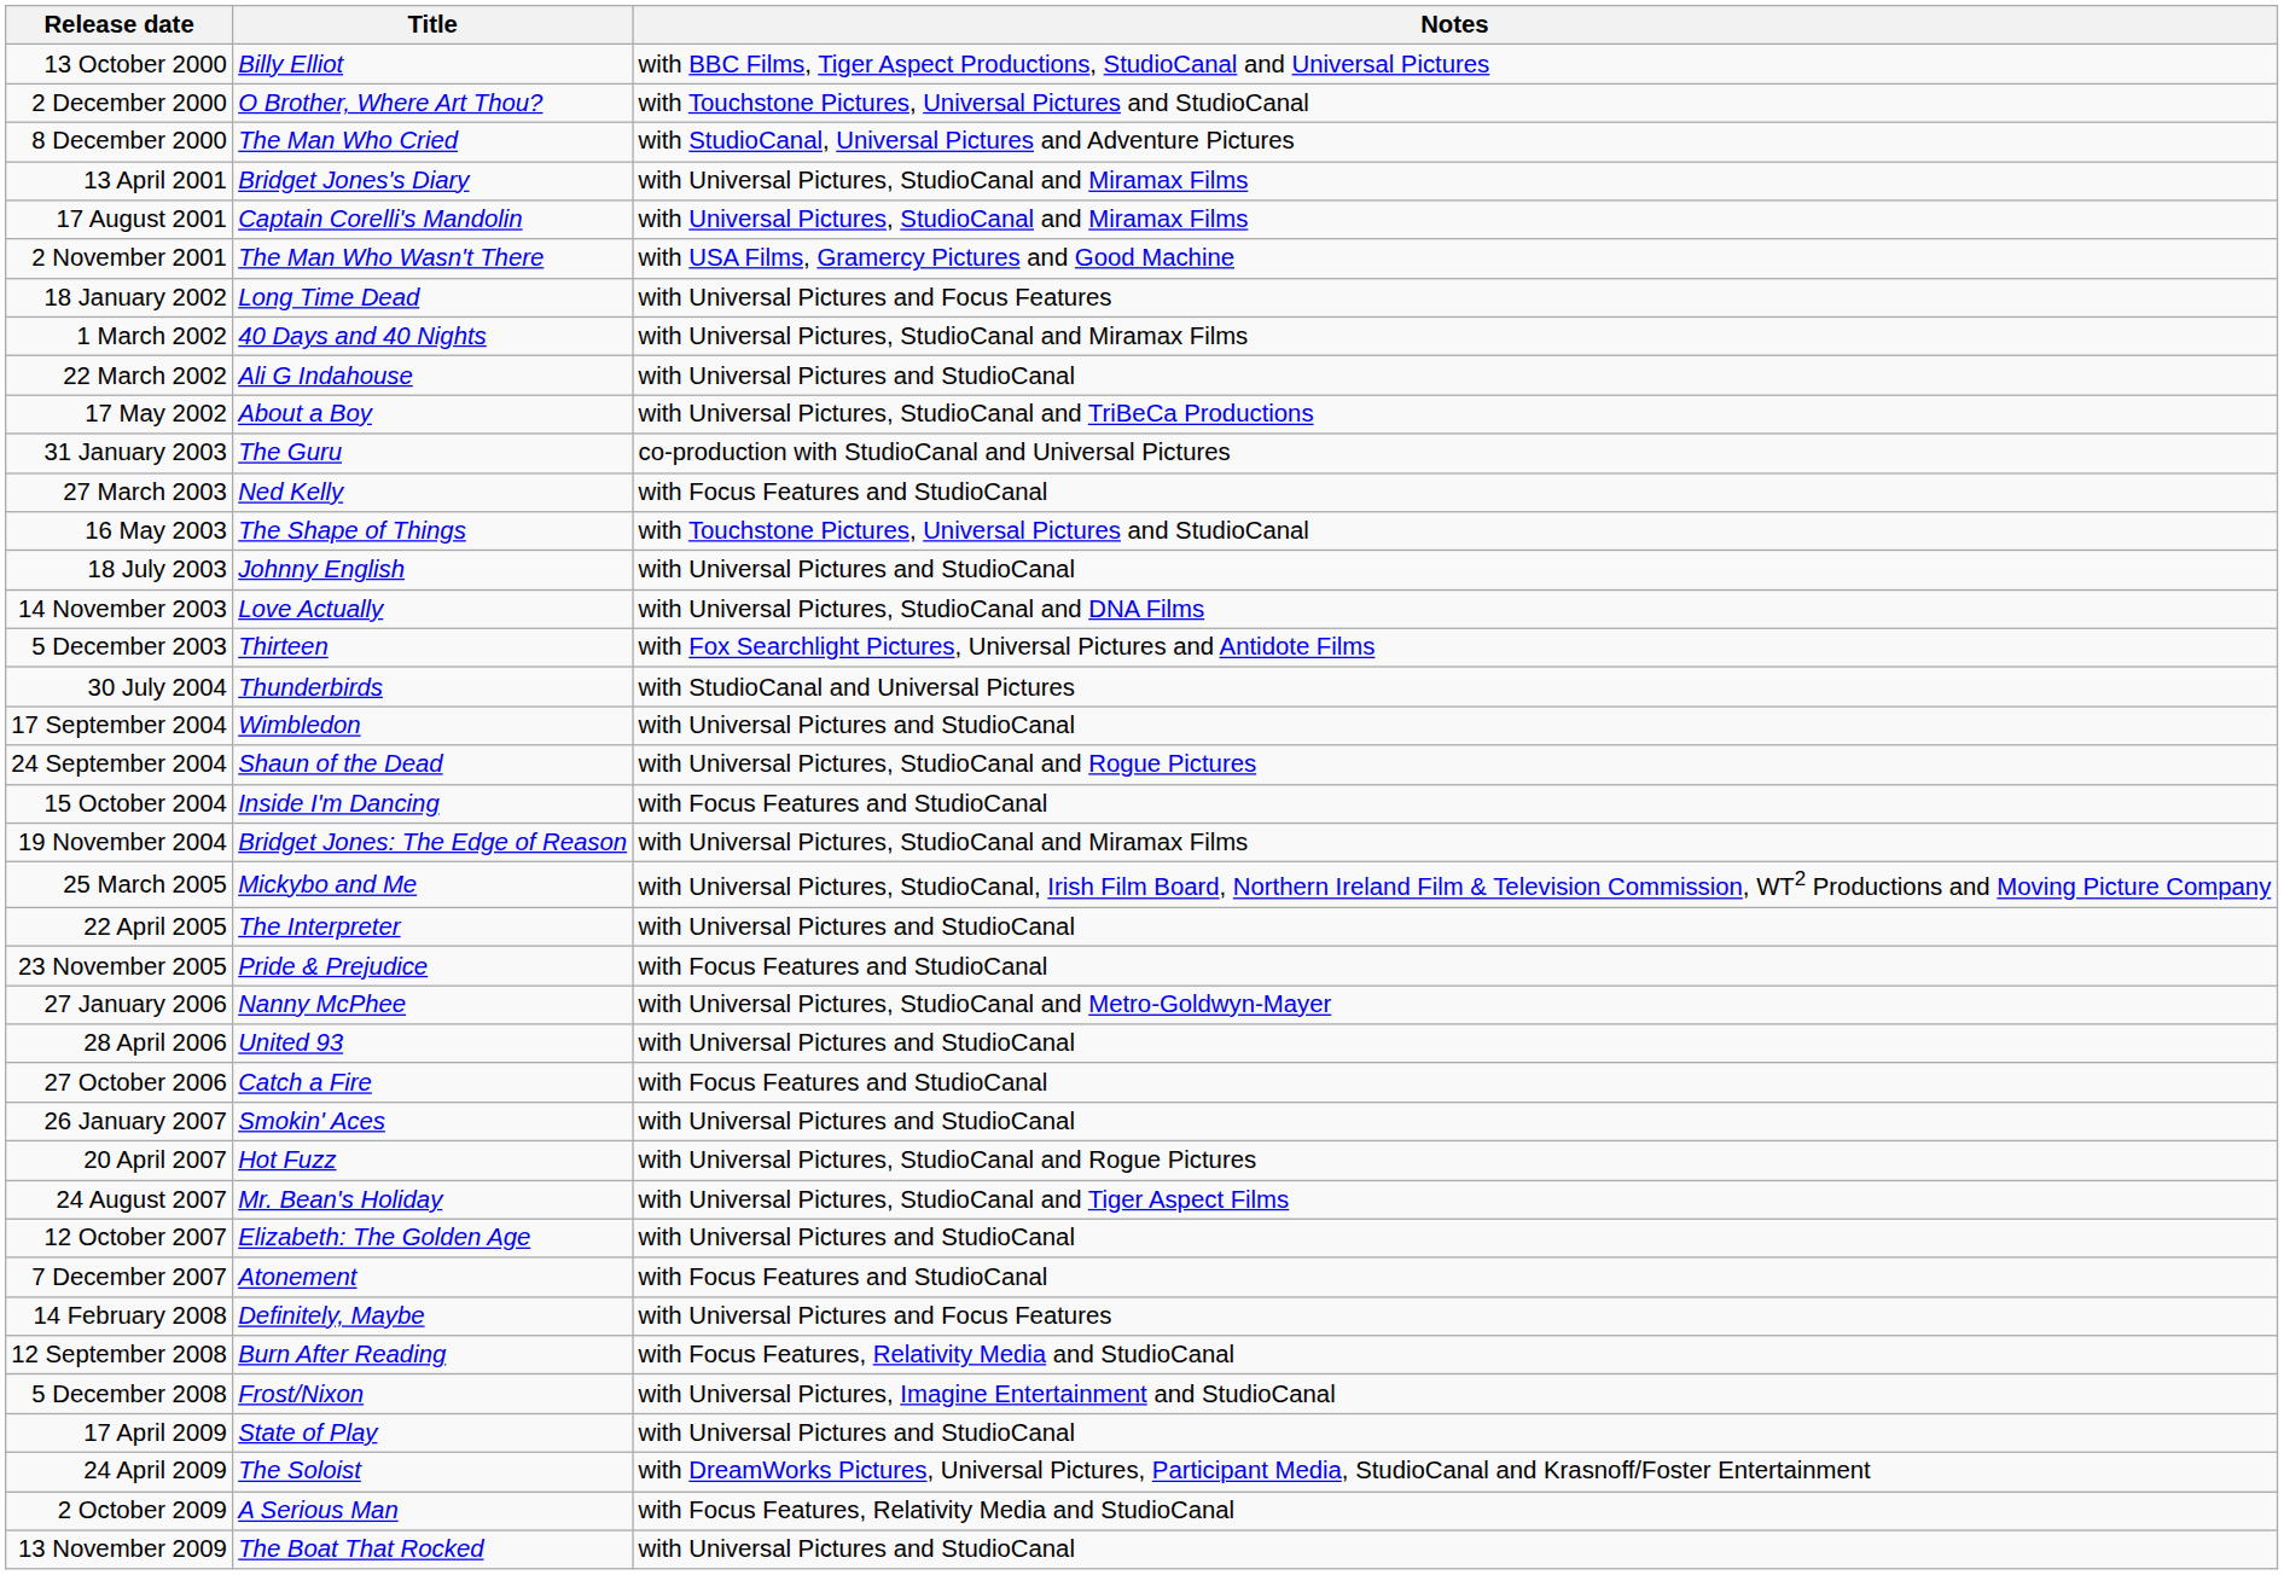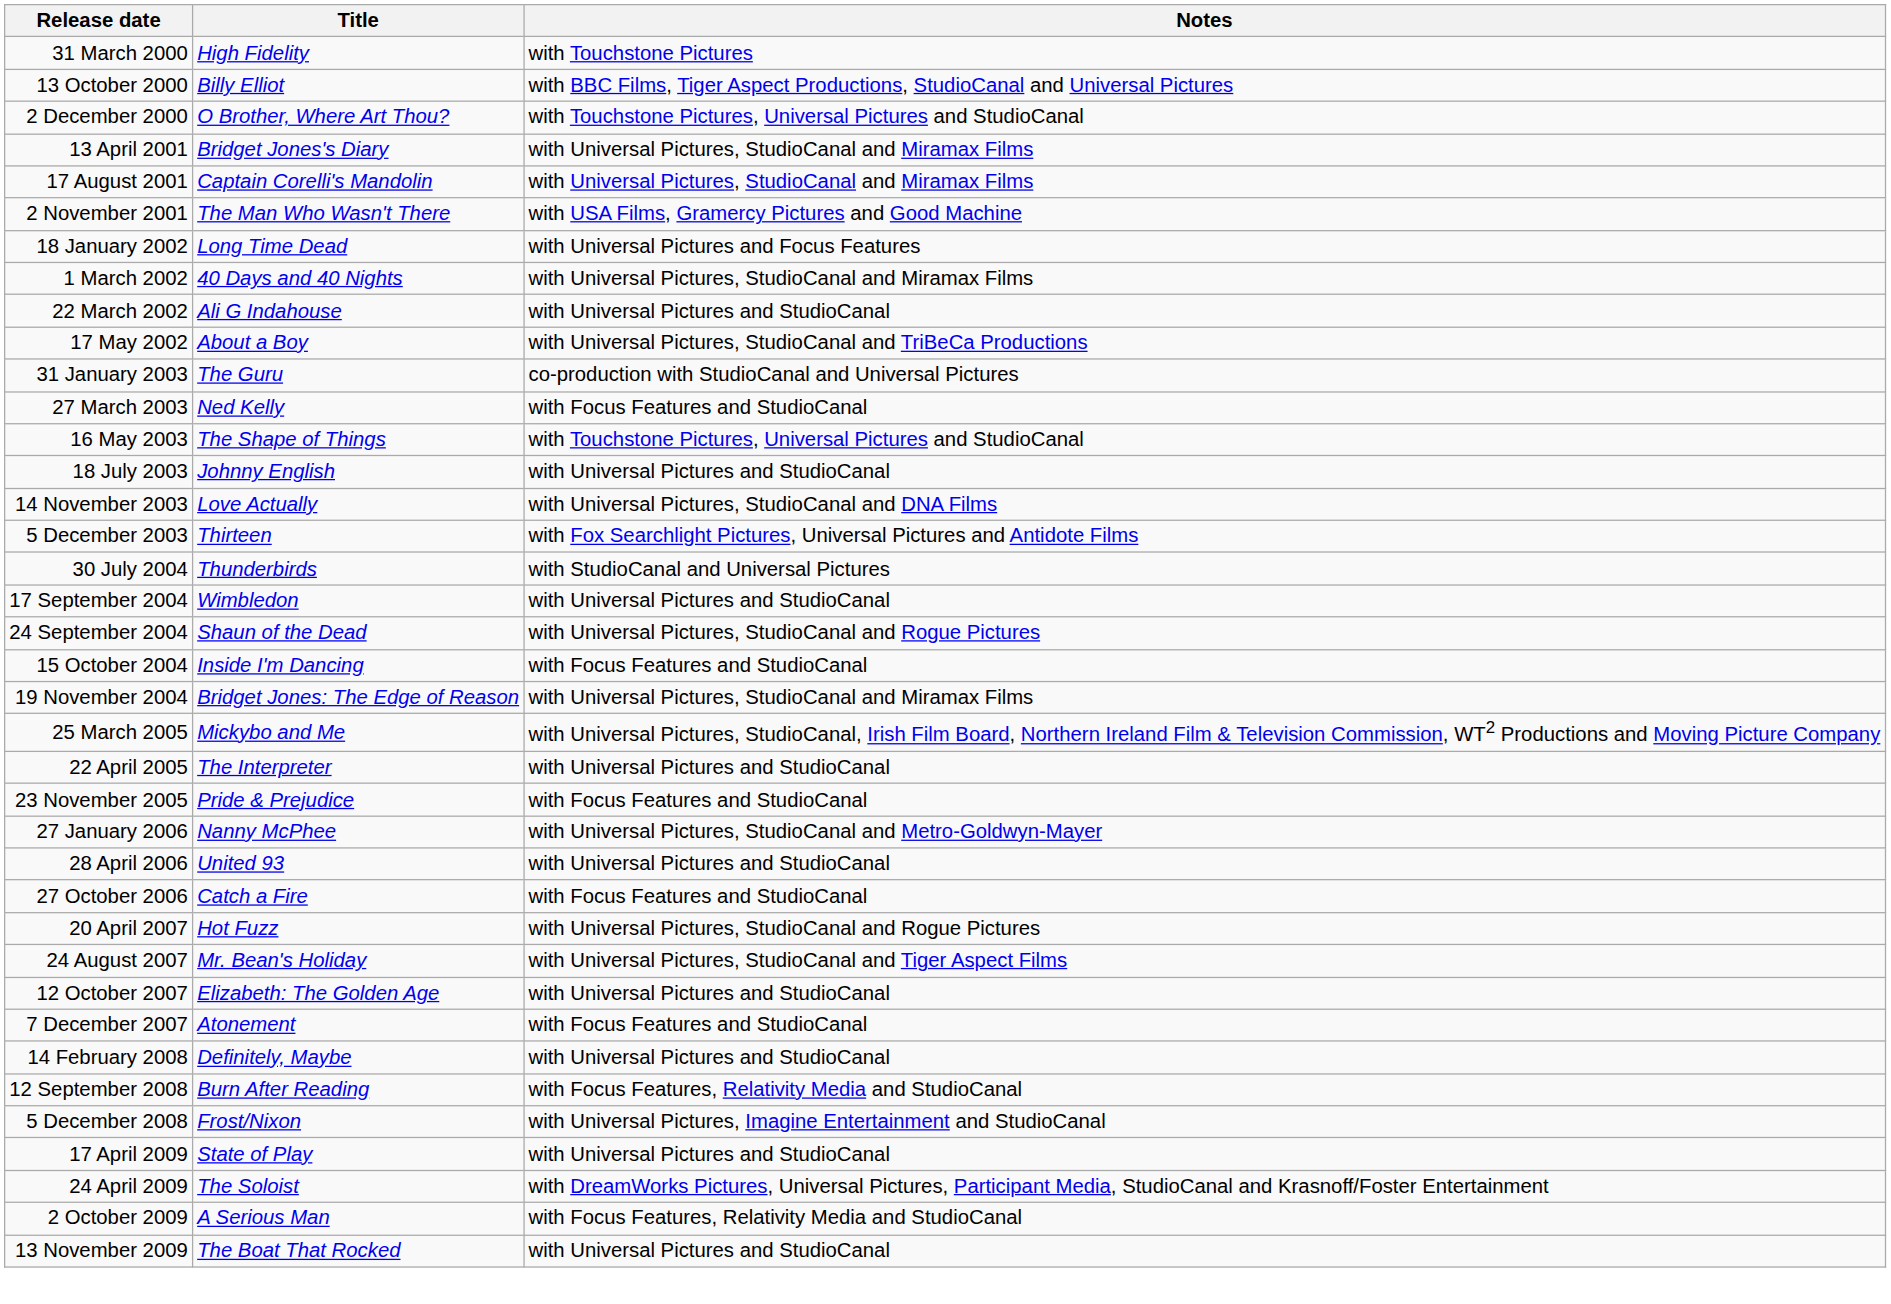 <table class="wikitable sortable">
 <tr>
 <th>Release date</th>
 <th>Title</th>
 <th>Notes</th>
+</tr>
+<tr>
+<td align=right>31 March 2000</td>
+<td><em><a href='#'>High Fidelity</a></em></td>
+<td>with <a href='#'>Touchstone Pictures</a></td>
 </tr>
 <tr>
 <td align=right>13 October 2000</td>
 <td><em><a href='#'>Billy Elliot</a></em></td>
 <td>with <a href='#'>BBC Films</a>, <a href='#'>Tiger Aspect Productions</a>, <a href='#'>StudioCanal</a> and <a href='#'>Universal Pictures</a></td>
 </tr>
 <tr>
 <td align=right>2 December 2000</td>
 <td><em><a href='#'>O Brother, Where Art Thou?</a></em></td>
 <td>with <a href='#'>Touchstone Pictures</a>, <a href='#'>Universal Pictures</a> and StudioCanal</td>
-</tr>
-<tr>
-<td align=right>8 December 2000</td>
-<td><em><a href='#'>The Man Who Cried</a></em></td>
-<td>with <a href='#'>StudioCanal</a>, <a href='#'>Universal Pictures</a>  and Adventure Pictures</td>
 </tr>
 <tr>
 <td align=right>13 April 2001</td>
 <td><em><a href='#'>Bridget Jones's Diary</a></em></td>
 <td>with Universal Pictures, StudioCanal and <a href='#'>Miramax Films</a></td>
 </tr>
 <tr>
 <td align=right>17 August 2001</td>
 <td><em><a href='#'>Captain Corelli's Mandolin</a></em></td>
 <td>with <a href='#'>Universal Pictures</a>, <a href='#'>StudioCanal</a> and <a href='#'>Miramax Films</a></td>
 </tr>
 <tr>
 <td align=right>2 November 2001</td>
 <td><em><a href='#'>The Man Who Wasn't There</a></em></td>
 <td>with <a href='#'>USA Films</a>, <a href='#'>Gramercy Pictures</a> and <a href='#'>Good Machine</a></td>
 </tr>
 <tr>
 <td align=right>18 January 2002</td>
 <td><em><a href='#'>Long Time Dead</a></em></td>
 <td>with Universal Pictures and Focus Features</td>
 </tr>
 <tr>
 <td align=right>1 March 2002</td>
 <td><em><a href='#'>40 Days and 40 Nights</a></em></td>
 <td>with Universal Pictures, StudioCanal and Miramax Films</td>
 </tr>
 <tr>
 <td align=right>22 March 2002</td>
 <td><em><a href='#'>Ali G Indahouse</a></em></td>
 <td>with Universal Pictures and StudioCanal</td>
 </tr>
 <tr>
 <td align=right>17 May 2002</td>
 <td><em><a href='#'>About a Boy</a></em></td>
 <td>with Universal Pictures, StudioCanal and <a href='#'>TriBeCa Productions</a></td>
 </tr>
 <tr>
 <td align=right>31 January 2003</td>
 <td><em><a href='#'>The Guru</a></em></td>
 <td>co-production with StudioCanal and Universal Pictures</td>
 </tr>
 <tr>
 <td align=right>27 March 2003</td>
 <td><em><a href='#'>Ned Kelly</a></em></td>
 <td>with Focus Features and StudioCanal</td>
 </tr>
 <tr>
 <td align=right>16 May 2003</td>
 <td><em><a href='#'>The Shape of Things</a></em></td>
 <td>with <a href='#'>Touchstone Pictures</a>, <a href='#'>Universal Pictures</a> and StudioCanal</td>
 </tr>
 <tr>
 <td align=right>18 July 2003</td>
 <td><em><a href='#'>Johnny English</a></em></td>
 <td>with Universal Pictures and StudioCanal</td>
 </tr>
 <tr>
 <td align=right>14 November 2003</td>
 <td><em><a href='#'>Love Actually</a></em></td>
 <td>with Universal Pictures, StudioCanal and <a href='#'>DNA Films</a></td>
 </tr>
 <tr>
 <td align=right>5 December 2003</td>
 <td><em><a href='#'>Thirteen</a></em></td>
 <td>with <a href='#'>Fox Searchlight Pictures</a>, Universal Pictures and <a href='#'>Antidote Films</a></td>
 </tr>
 <tr>
 <td align=right>30 July 2004</td>
 <td><em><a href='#'>Thunderbirds</a></em></td>
 <td>with StudioCanal and Universal Pictures</td>
 </tr>
 <tr>
 <td align=right>17 September 2004</td>
 <td><em><a href='#'>Wimbledon</a></em></td>
 <td>with Universal Pictures and StudioCanal</td>
 </tr>
 <tr>
 <td align=right>24 September 2004</td>
 <td><em><a href='#'>Shaun of the Dead</a></em></td>
 <td>with Universal Pictures, StudioCanal and <a href='#'>Rogue Pictures</a></td>
 </tr>
 <tr>
 <td align=right>15 October 2004</td>
 <td><em><a href='#'>Inside I'm Dancing</a></em></td>
 <td>with Focus Features and StudioCanal</td>
 </tr>
 <tr>
 <td align=right>19 November 2004</td>
 <td><em><a href='#'>Bridget Jones: The Edge of Reason</a></em></td>
 <td>with Universal Pictures, StudioCanal and Miramax Films</td>
 </tr>
 <tr>
 <td align=right>25 March 2005</td>
 <td><em><a href='#'>Mickybo and Me</a></em></td>
 <td>with Universal Pictures, StudioCanal, <a href='#'>Irish Film Board</a>, <a href='#'>Northern Ireland Film & Television Commission</a>, WT<sup>2</sup> Productions and <a href='#'>Moving Picture Company</a></td>
 </tr>
 <tr>
 <td align=right>22 April 2005</td>
 <td><em><a href='#'>The Interpreter</a></em></td>
 <td>with Universal Pictures and StudioCanal</td>
 </tr>
 <tr>
 <td align=right>23 November 2005</td>
 <td><em><a href='#'>Pride & Prejudice</a></em></td>
 <td>with Focus Features and StudioCanal</td>
 </tr>
 <tr>
 <td align=right>27 January 2006</td>
 <td><em><a href='#'>Nanny McPhee</a></em></td>
 <td>with Universal Pictures, StudioCanal and <a href='#'>Metro-Goldwyn-Mayer</a></td>
 </tr>
 <tr>
 <td align=right>28 April 2006</td>
 <td><em><a href='#'>United 93</a></em></td>
 <td>with Universal Pictures and StudioCanal</td>
 </tr>
 <tr>
 <td align=right>27 October 2006</td>
 <td><em><a href='#'>Catch a Fire</a></em></td>
 <td>with Focus Features and StudioCanal</td>
 </tr>
 <tr>
-<td align=right>26 January 2007</td>
-<td><em><a href='#'>Smokin' Aces</a></em></td>
-<td>with Universal Pictures and StudioCanal</td>
-</tr>
-<tr>
 <td align=right>20 April 2007</td>
 <td><em><a href='#'>Hot Fuzz</a></em></td>
 <td>with Universal Pictures, StudioCanal and Rogue Pictures</td>
 </tr>
 <tr>
 <td align=right>24 August 2007</td>
 <td><em><a href='#'>Mr. Bean's Holiday</a></em></td>
 <td>with Universal Pictures, StudioCanal and <a href='#'>Tiger Aspect Films</a></td>
 </tr>
 <tr>
 <td align=right>12 October 2007</td>
 <td><em><a href='#'>Elizabeth: The Golden Age</a></em></td>
 <td>with Universal Pictures and StudioCanal</td>
 </tr>
 <tr>
 <td align=right>7 December 2007</td>
 <td><em><a href='#'>Atonement</a></em></td>
 <td>with Focus Features and StudioCanal</td>
 </tr>
 <tr>
 <td align=right>14 February 2008</td>
 <td><em><a href='#'>Definitely, Maybe</a></em></td>
-<td>with Universal Pictures and Focus Features</td>
+<td>with Universal Pictures and StudioCanal</td>
 </tr>
 <tr>
 <td align=right>12 September 2008</td>
 <td><em><a href='#'>Burn After Reading</a></em></td>
 <td>with Focus Features, <a href='#'>Relativity Media</a> and StudioCanal</td>
 </tr>
 <tr>
 <td align=right>5 December 2008</td>
 <td><em><a href='#'>Frost/Nixon</a></em></td>
 <td>with Universal Pictures, <a href='#'>Imagine Entertainment</a> and StudioCanal</td>
 </tr>
 <tr>
 <td align=right>17 April 2009</td>
 <td><em><a href='#'>State of Play</a></em></td>
 <td>with Universal Pictures and StudioCanal</td>
 </tr>
 <tr>
 <td align=right>24 April 2009</td>
 <td><em><a href='#'>The Soloist</a></em></td>
 <td>with <a href='#'>DreamWorks Pictures</a>, Universal Pictures, <a href='#'>Participant Media</a>, StudioCanal and Krasnoff/Foster Entertainment</td>
 </tr>
 <tr>
 <td align=right>2 October 2009</td>
 <td><em><a href='#'>A Serious Man</a></em></td>
 <td>with Focus Features, Relativity Media and StudioCanal</td>
 </tr>
 <tr>
 <td align=right>13 November 2009</td>
 <td><em><a href='#'>The Boat That Rocked</a></em></td>
 <td>with Universal Pictures and StudioCanal</td>
 </tr>
 </table>
